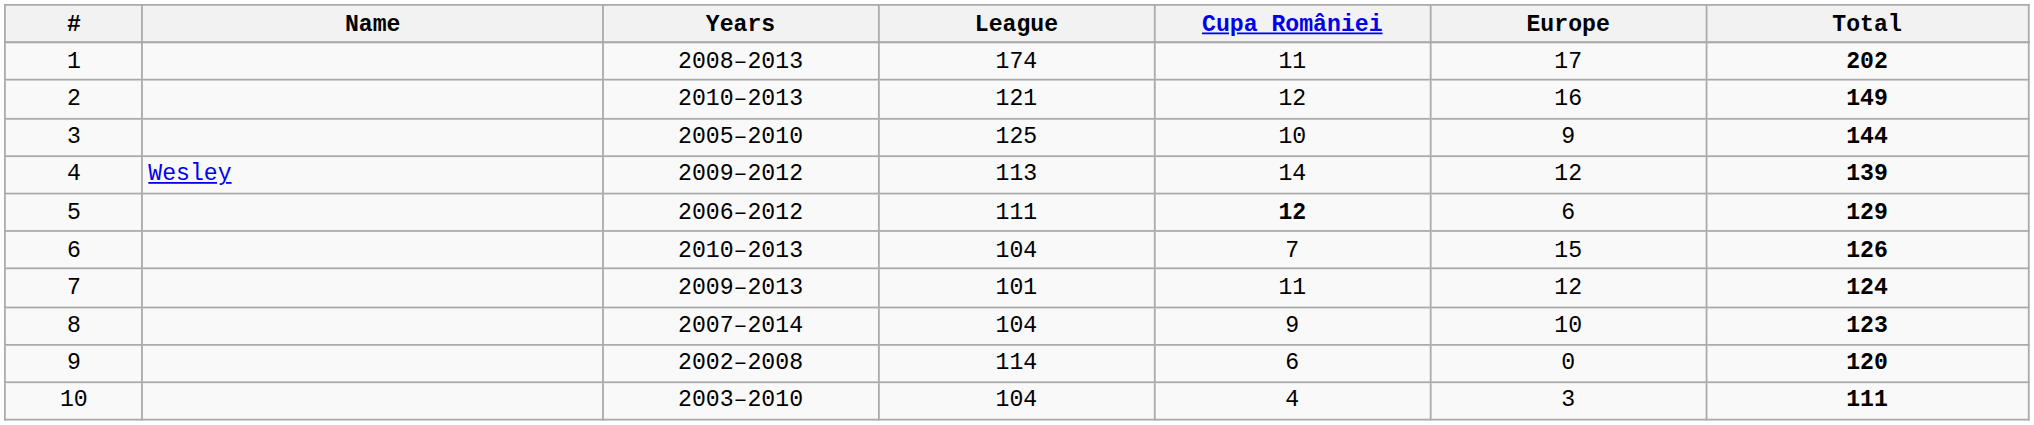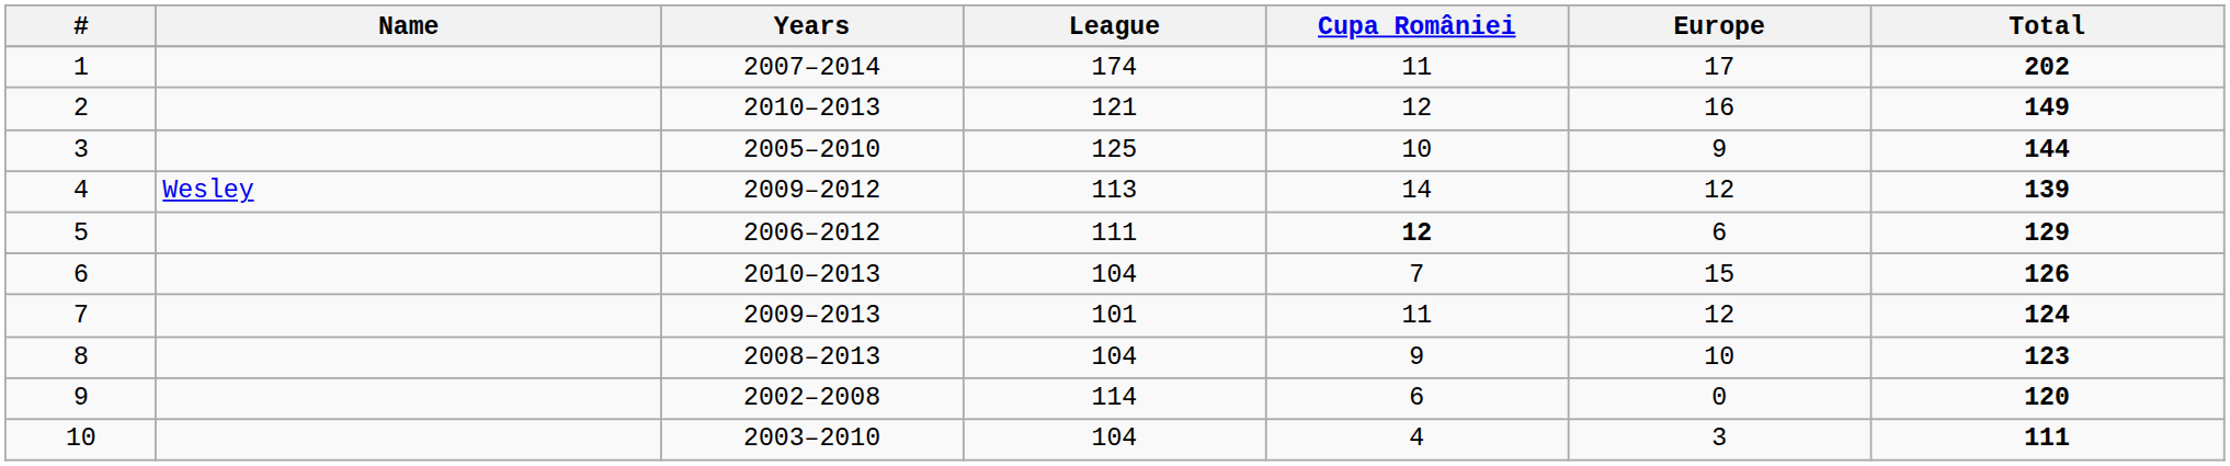 <table class="wikitable sortable" style="text-align: center; width:90%">
 <tr>
 <th width=6%>#</th>
 <th width=20%>Name</th>
 <th width=12%>Years</th>
 <th width=12%>League</th>
 <th width=12%><a href='#'>Cupa României</a></th>
 <th width=12%>Europe</th>
 <th width=14%>Total</th>
 </tr>
 <tr>
 </tr>
 <tr>
 <td>1</td>
 <td style="text-align:left;"> </td>
-<td>2008–2013</td>
+<td>2007–2014</td>
 <td>174</td>
 <td>11</td>
 <td>17</td>
 <td><strong>202</strong></td>
 </tr>
 <tr>
 <td>2</td>
 <td style="text-align:left;"> </td>
 <td>2010–2013</td>
 <td>121</td>
 <td>12</td>
 <td>16</td>
 <td><strong>149</strong></td>
 </tr>
 <tr>
 <td>3</td>
 <td style="text-align:left;"> </td>
 <td>2005–2010</td>
 <td>125</td>
 <td>10</td>
 <td>9</td>
 <td><strong>144</strong></td>
 </tr>
 <tr>
 <td>4</td>
 <td style="text-align:left;"> <a href='#'>Wesley</a></td>
 <td>2009–2012</td>
 <td>113</td>
 <td>14</td>
 <td>12</td>
 <td><strong>139</strong></td>
 </tr>
 <tr>
 <td>5</td>
 <td style="text-align:left;"> </td>
 <td>2006–2012</td>
 <td>111</td>
 <td><strong>12</strong></td>
 <td>6</td>
 <td><strong>129</strong></td>
 </tr>
 <tr>
 <td>6</td>
 <td style="text-align:left;"> </td>
 <td>2010–2013</td>
 <td>104</td>
 <td>7</td>
 <td>15</td>
 <td><strong>126</strong></td>
 </tr>
 <tr>
 <td>7</td>
 <td style="text-align:left;"> </td>
 <td>2009–2013</td>
 <td>101</td>
 <td>11</td>
 <td>12</td>
 <td><strong>124</strong></td>
 </tr>
 <tr>
 <td>8</td>
 <td style="text-align:left;"> </td>
-<td>2007–2014</td>
+<td>2008–2013</td>
 <td>104</td>
 <td>9</td>
 <td>10</td>
 <td><strong>123</strong></td>
 </tr>
 <tr>
 <td>9</td>
 <td style="text-align:left;"> </td>
 <td>2002–2008</td>
 <td>114</td>
 <td>6</td>
 <td>0</td>
 <td><strong>120</strong></td>
 </tr>
 <tr>
 <td>10</td>
 <td style="text-align:left;"> </td>
 <td>2003–2010</td>
 <td>104</td>
 <td>4</td>
 <td>3</td>
 <td><strong>111</strong></td>
 </tr>
 </table>
